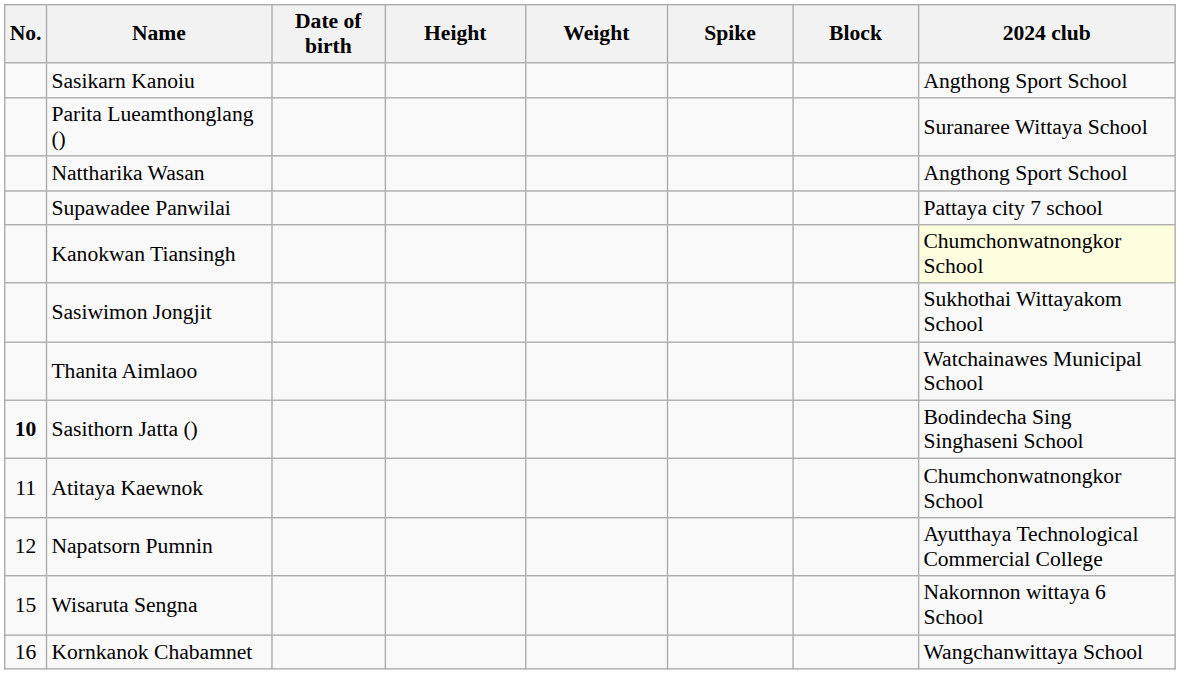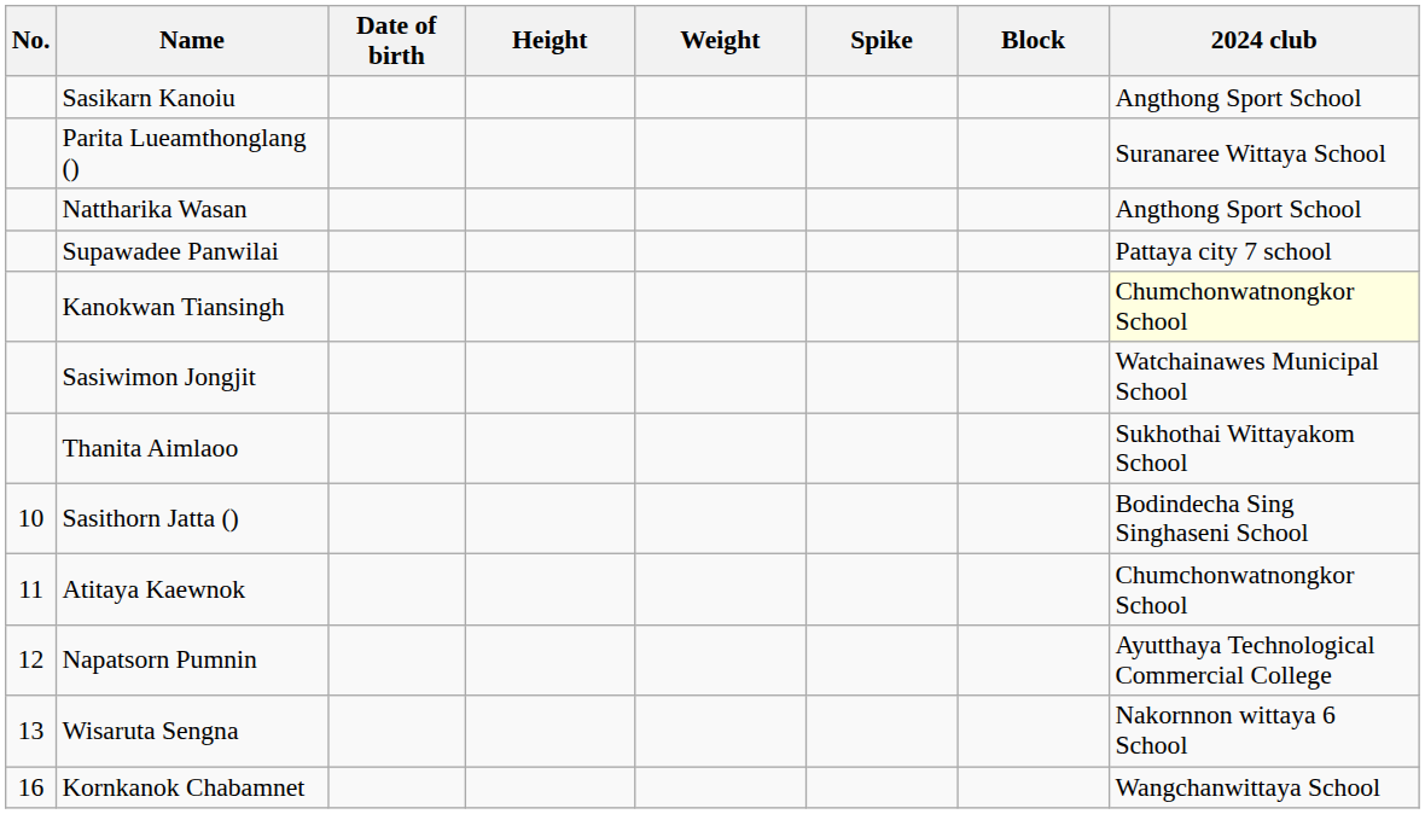 <table class="wikitable sortable" style="font-size:100%; text-align:center;">
 <tr>
 <th>No.</th>
 <th style="width:15em">Name</th>
 <th style="width:9em">Date of birth</th>
 <th style="width:11em">Height</th>
 <th style="width:11em">Weight</th>
 <th style="width:10em">Spike</th>
 <th style="width:10em">Block</th>
 <th style="width:15em">2024 club</th>
 </tr>
 <tr>
 <td></td>
 <td align=left>Sasikarn Kanoiu</td>
 <td align=right></td>
 <td></td>
 <td></td>
 <td></td>
 <td></td>
 <td align=left> Angthong Sport School</td>
 </tr>
 <tr>
 <td></td>
 <td align=left>Parita Lueamthonglang ()</td>
 <td align=right></td>
 <td></td>
 <td></td>
 <td></td>
 <td></td>
 <td align=left> Suranaree Wittaya School</td>
 </tr>
 <tr>
 <td></td>
 <td align=left>Nattharika Wasan</td>
 <td align=right></td>
 <td></td>
 <td></td>
 <td></td>
 <td></td>
 <td align=left> Angthong Sport School</td>
 </tr>
 <tr>
 <td></td>
 <td align=left>Supawadee Panwilai</td>
 <td align=right></td>
 <td></td>
 <td></td>
 <td></td>
 <td></td>
 <td align=left>  Pattaya city 7 school</td>
 </tr>
 <tr>
 <td></td>
 <td align=left>Kanokwan Tiansingh</td>
 <td align=right></td>
 <td></td>
 <td></td>
 <td></td>
 <td></td>
 <td align=left style="background: lightyellow;"> Chumchonwatnongkor School</td>
 </tr>
 <tr>
 <td></td>
 <td align=left>Sasiwimon Jongjit</td>
 <td align=right></td>
 <td></td>
 <td></td>
 <td></td>
 <td></td>
-<td align=left> Sukhothai Wittayakom School</td>
+<td align=left> Watchainawes Municipal School</td>
 </tr>
 <tr>
 <td></td>
 <td align=left>Thanita Aimlaoo</td>
 <td align=right></td>
 <td></td>
 <td></td>
 <td></td>
 <td></td>
-<td align=left> Watchainawes Municipal School</td>
+<td align=left> Sukhothai Wittayakom School</td>
 </tr>
 <tr>
-<td><strong>10</strong></td>
+<td>10</td>
 <td align=left>Sasithorn Jatta ()</td>
 <td align=right></td>
 <td></td>
 <td></td>
 <td></td>
 <td></td>
 <td align=left> Bodindecha Sing Singhaseni School</td>
 </tr>
 <tr>
 <td>11</td>
 <td align=left>Atitaya Kaewnok</td>
 <td align=right></td>
 <td></td>
 <td></td>
 <td></td>
 <td></td>
 <td align=left> Chumchonwatnongkor School</td>
 </tr>
 <tr>
 <td>12</td>
 <td align=left>Napatsorn Pumnin</td>
 <td align=right></td>
 <td></td>
 <td></td>
 <td></td>
 <td></td>
 <td align=left>  Ayutthaya Technological Commercial College</td>
 </tr>
 <tr>
-<td>15</td>
+<td>13</td>
 <td align=left>Wisaruta Sengna</td>
 <td align=right></td>
 <td></td>
 <td></td>
 <td></td>
 <td></td>
 <td align=left> Nakornnon wittaya 6 School</td>
 </tr>
 <tr>
 <td>16</td>
 <td align=left>Kornkanok Chabamnet</td>
 <td align=right></td>
 <td></td>
 <td></td>
 <td></td>
 <td></td>
 <td align=left> Wangchanwittaya School</td>
 </tr>
 </table>
